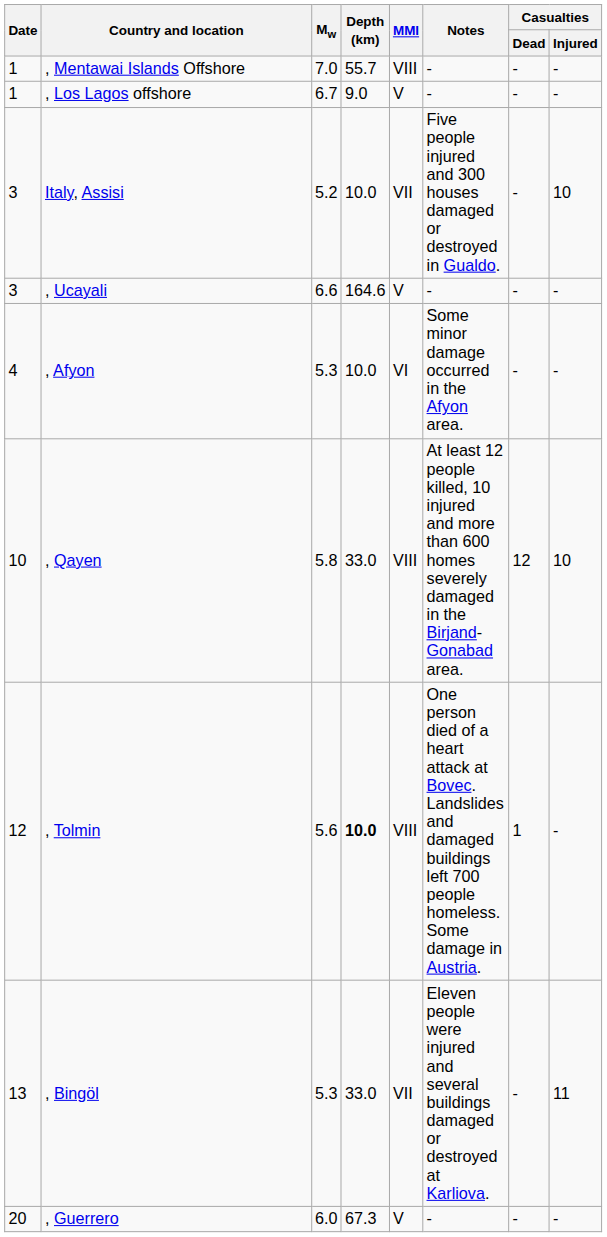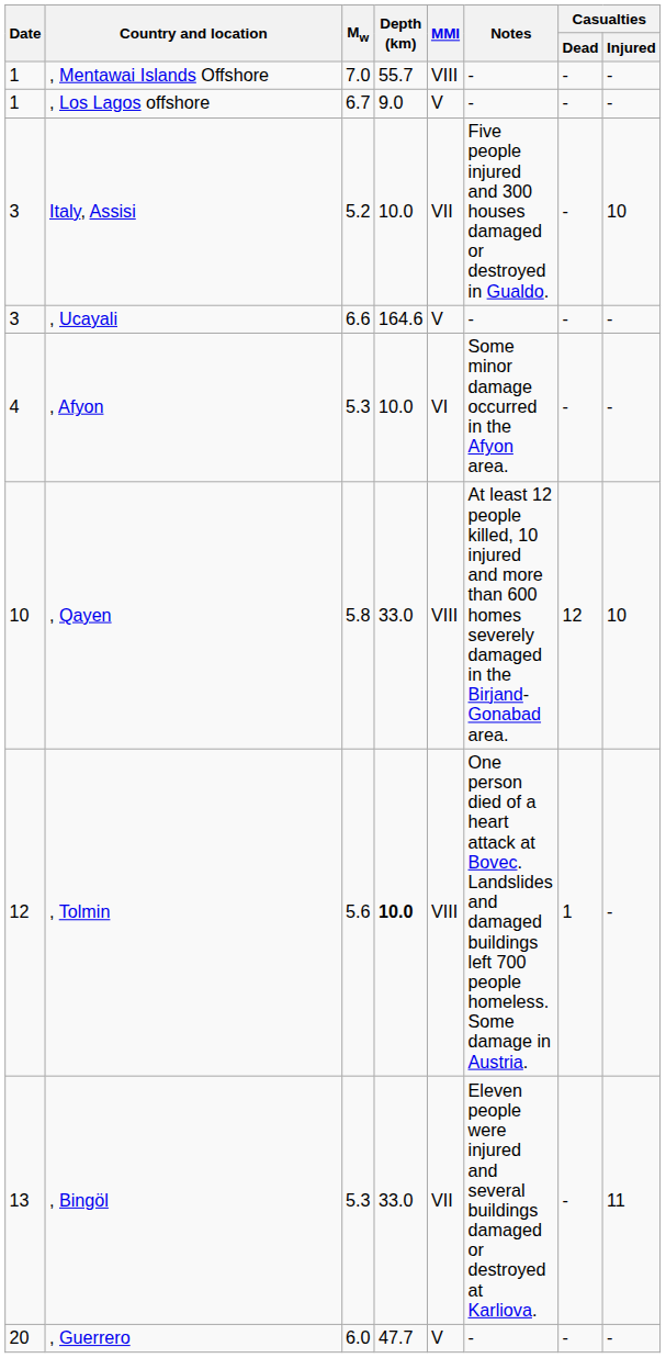 <table class="wikitable sortable" style="border:1px black; margin-left:1em;">
 <tr>
 <th rowspan="2"><small>Date</small></th>
 <th rowspan="2" style="width: 260px"><small>Country and location</small></th>
 <th rowspan="2"><small>M<sub>w</sub></small></th>
 <th rowspan="2"><small>Depth (km)</small></th>
 <th rowspan="2"><small><a href='#'>MMI</a></small></th>
 <th rowspan="2" class="unsortable"><small>Notes</small></th>
 <th colspan="2"><small>Casualties</small></th>
 </tr>
 <tr>
 <th><small>Dead</small></th>
 <th><small>Injured</small></th>
 </tr>
 <tr>
 <td>1</td>
 <td>, <a href='#'>Mentawai Islands</a> Offshore</td>
 <td>7.0</td>
 <td>55.7</td>
 <td>VIII</td>
 <td>-</td>
 <td>-</td>
 <td>-</td>
 </tr>
 <tr>
 <td>1</td>
 <td>, <a href='#'>Los Lagos</a> offshore</td>
 <td>6.7</td>
 <td>9.0</td>
 <td>V</td>
 <td>-</td>
 <td>-</td>
 <td>-</td>
 </tr>
 <tr>
 <td>3</td>
 <td> <a href='#'>Italy</a>, <a href='#'>Assisi</a></td>
 <td>5.2</td>
 <td>10.0</td>
 <td>VII</td>
 <td>Five people injured and 300 houses damaged or destroyed in <a href='#'>Gualdo</a>.</td>
 <td>-</td>
 <td>10</td>
 </tr>
 <tr>
 <td>3</td>
 <td>, <a href='#'>Ucayali</a></td>
 <td>6.6</td>
 <td>164.6</td>
 <td>V</td>
 <td>-</td>
 <td>-</td>
 <td>-</td>
 </tr>
 <tr>
 <td>4</td>
 <td>, <a href='#'>Afyon</a></td>
 <td>5.3</td>
 <td>10.0</td>
 <td>VI</td>
 <td>Some minor damage occurred in the <a href='#'>Afyon</a> area.</td>
 <td>-</td>
 <td>-</td>
 </tr>
 <tr>
 <td>10</td>
 <td>, <a href='#'>Qayen</a></td>
 <td>5.8</td>
 <td>33.0</td>
 <td>VIII</td>
 <td>At least 12 people killed, 10 injured and more than 600 homes severely damaged in the <a href='#'>Birjand</a>-<a href='#'>Gonabad</a> area.</td>
 <td>12</td>
 <td>10</td>
 </tr>
 <tr>
 <td>12</td>
 <td>, <a href='#'>Tolmin</a></td>
 <td>5.6</td>
 <td><strong>10.0</strong></td>
 <td>VIII</td>
 <td>One person died of a heart attack at <a href='#'>Bovec</a>. Landslides and damaged buildings left 700 people homeless. Some damage in <a href='#'>Austria</a>.</td>
 <td>1</td>
 <td>-</td>
 </tr>
 <tr>
 <td>13</td>
 <td>, <a href='#'>Bingöl</a></td>
 <td>5.3</td>
 <td>33.0</td>
 <td>VII</td>
 <td>Eleven people were injured and several buildings damaged or destroyed at <a href='#'>Karliova</a>.</td>
 <td>-</td>
 <td>11</td>
 </tr>
 <tr>
 <td>20</td>
 <td>, <a href='#'>Guerrero</a></td>
 <td>6.0</td>
-<td>67.3</td>
+<td>47.7</td>
 <td>V</td>
 <td>-</td>
 <td>-</td>
 <td>-</td>
 </tr>
 <tr>
 </tr>
 </table>
